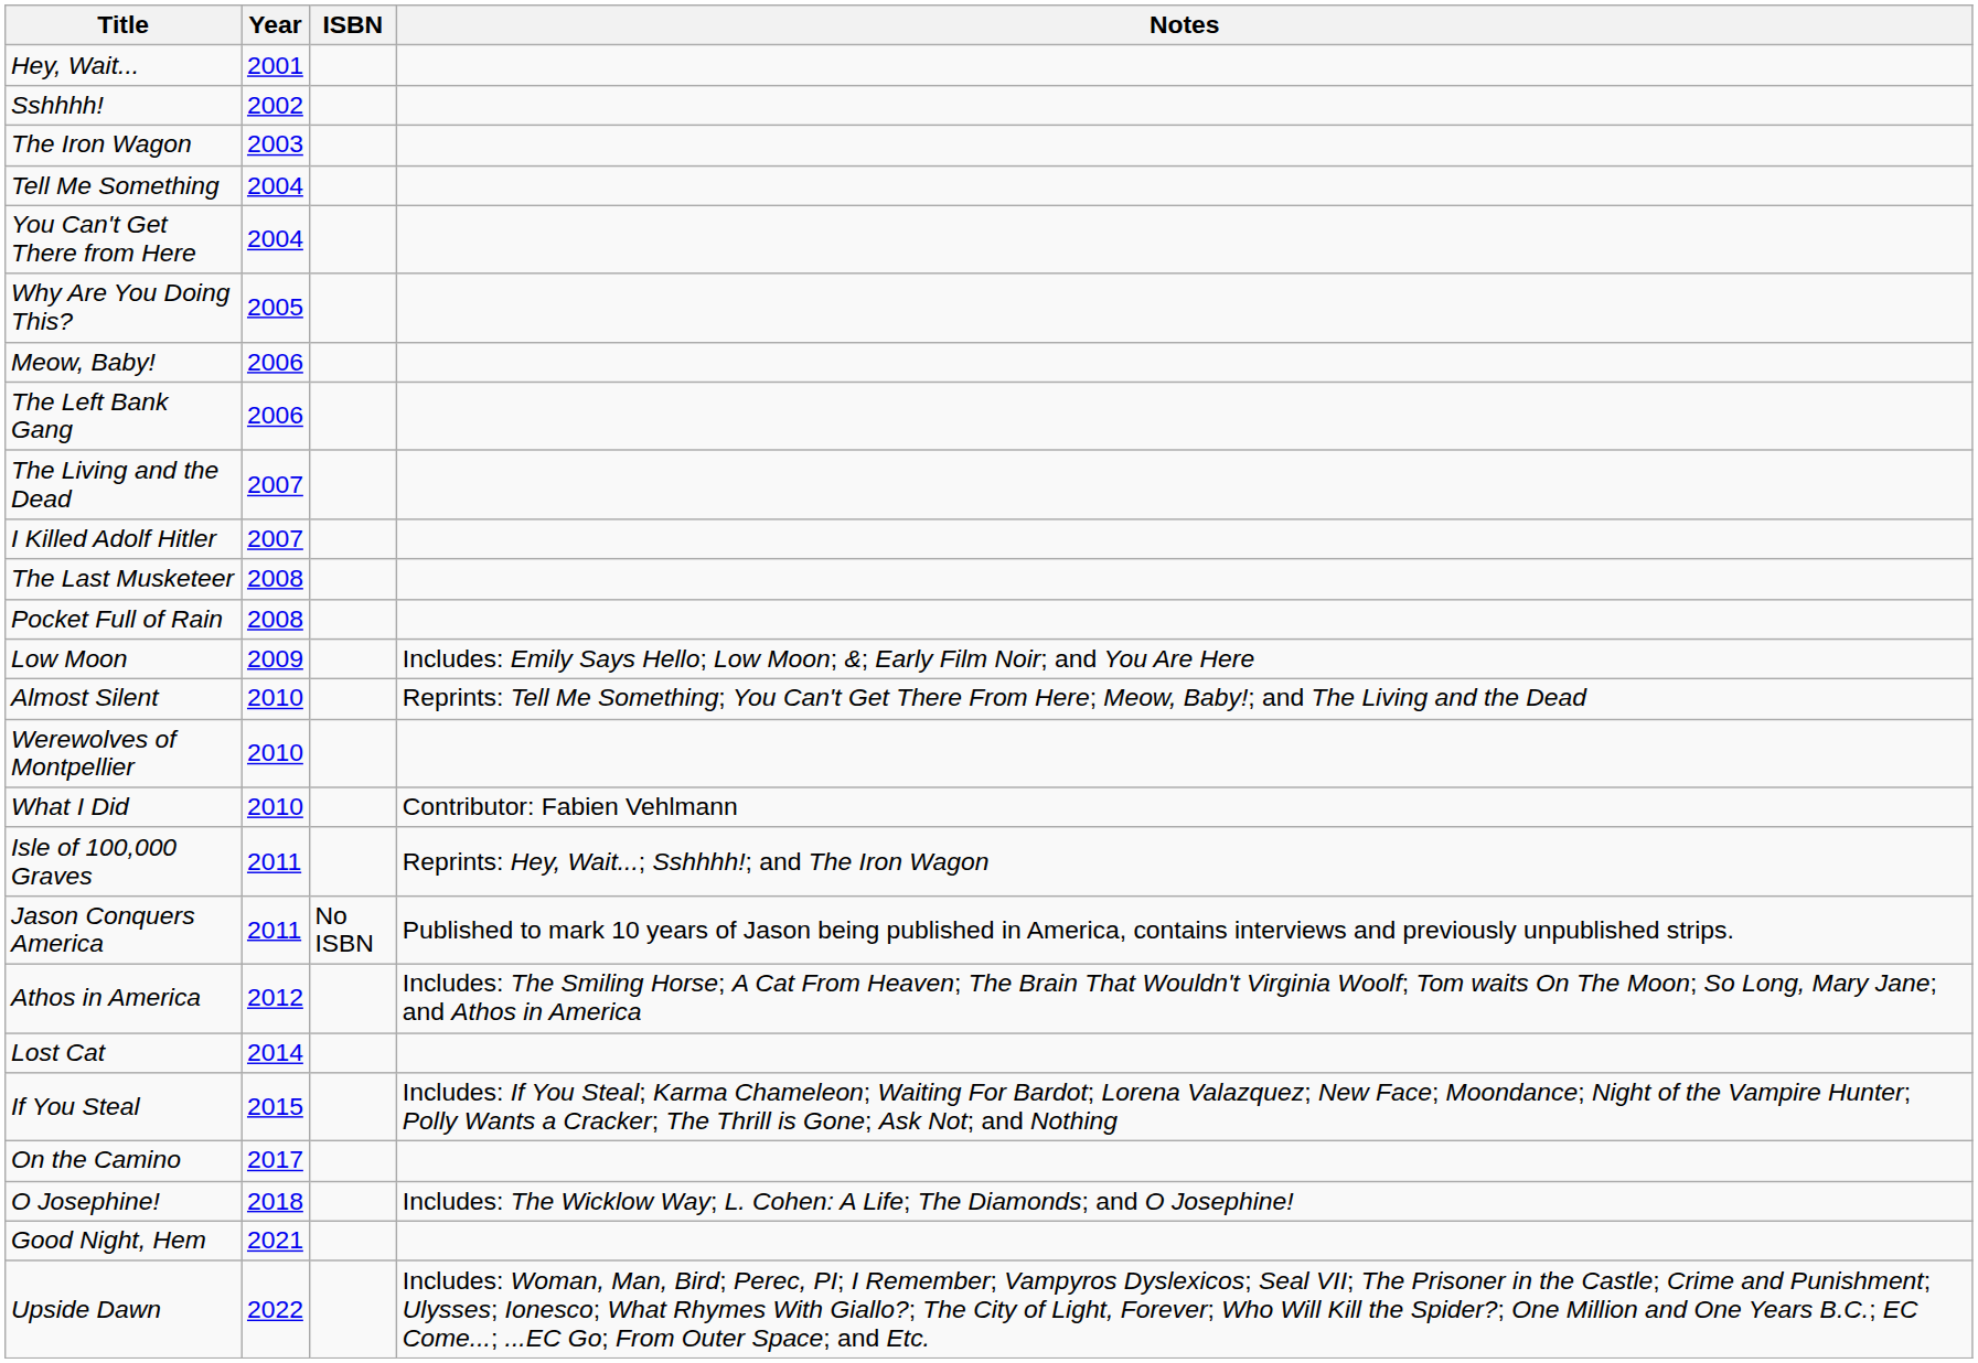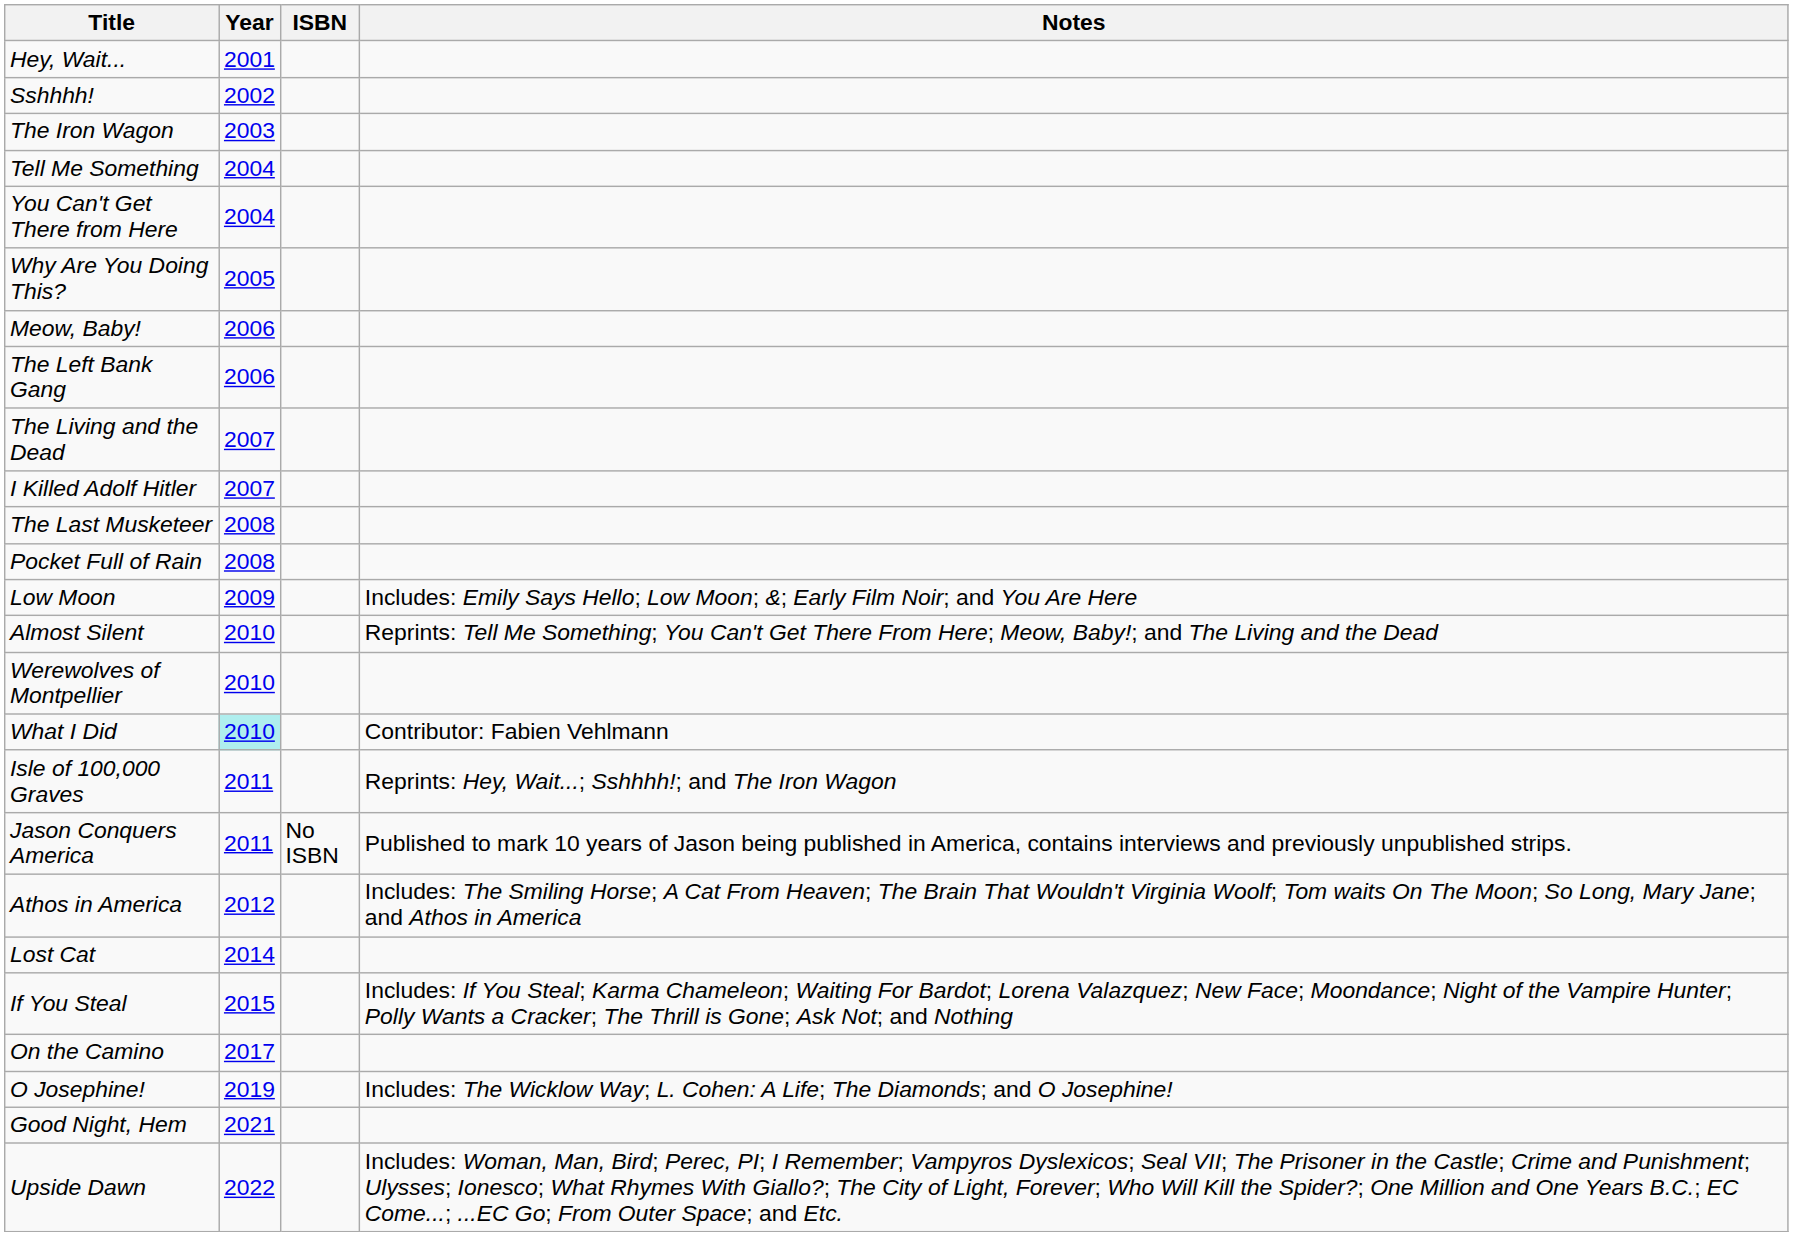 <table class="wikitable">
 <tr>
 <th>Title</th>
 <th>Year</th>
 <th>ISBN</th>
 <th>Notes</th>
 </tr>
 <tr>
 <td><em>Hey, Wait...</em></td>
 <td><a href='#'>2001</a></td>
 <td></td>
 <td></td>
 </tr>
 <tr>
 <td><em>Sshhhh!</em></td>
 <td><a href='#'>2002</a></td>
 <td></td>
 <td></td>
 </tr>
 <tr>
 <td><em>The Iron Wagon</em></td>
 <td><a href='#'>2003</a></td>
 <td></td>
 <td></td>
 </tr>
 <tr>
 <td><em>Tell Me Something</em></td>
 <td><a href='#'>2004</a></td>
 <td></td>
 <td></td>
 </tr>
 <tr>
 <td><em>You Can't Get There from Here</em></td>
 <td><a href='#'>2004</a></td>
 <td></td>
 <td></td>
 </tr>
 <tr>
 <td><em>Why Are You Doing This?</em></td>
 <td><a href='#'>2005</a></td>
 <td></td>
 <td></td>
 </tr>
 <tr>
 <td><em>Meow, Baby!</em></td>
 <td><a href='#'>2006</a></td>
 <td></td>
 <td></td>
 </tr>
 <tr>
 <td><em>The Left Bank Gang</em></td>
 <td><a href='#'>2006</a></td>
 <td></td>
 <td></td>
 </tr>
 <tr>
 <td><em>The Living and the Dead</em></td>
 <td><a href='#'>2007</a></td>
 <td></td>
 <td></td>
 </tr>
 <tr>
 <td><em>I Killed Adolf Hitler</em></td>
 <td><a href='#'>2007</a></td>
 <td></td>
 <td></td>
 </tr>
 <tr>
 <td><em>The Last Musketeer</em></td>
 <td><a href='#'>2008</a></td>
 <td></td>
 <td></td>
 </tr>
 <tr>
 <td><em>Pocket Full of Rain</em></td>
 <td><a href='#'>2008</a></td>
 <td></td>
 <td></td>
 </tr>
 <tr>
 <td><em>Low Moon</em></td>
 <td><a href='#'>2009</a></td>
 <td></td>
 <td>Includes: <em>Emily Says Hello</em>; <em>Low Moon</em>; <em>&</em>; <em>Early Film Noir</em>; and <em>You Are Here</em></td>
 </tr>
 <tr>
 <td><em>Almost Silent</em></td>
 <td><a href='#'>2010</a></td>
 <td></td>
 <td>Reprints: <em>Tell Me Something</em>; <em>You Can't Get There From Here</em>; <em>Meow, Baby!</em>; and <em>The Living and the Dead</em></td>
 </tr>
 <tr>
 <td><em>Werewolves of Montpellier</em></td>
 <td><a href='#'>2010</a></td>
 <td></td>
 <td></td>
 </tr>
 <tr>
 <td><em>What I Did</em></td>
-<td><a href='#'>2010</a></td>
+<td style="background: paleturquoise;"><a href='#'>2010</a></td>
 <td></td>
 <td>Contributor: Fabien Vehlmann</td>
 </tr>
 <tr>
 <td><em>Isle of 100,000 Graves</em></td>
 <td><a href='#'>2011</a></td>
 <td></td>
 <td>Reprints: <em>Hey, Wait...</em>; <em>Sshhhh!</em>; and <em>The Iron Wagon</em></td>
 </tr>
 <tr>
 <td><em>Jason Conquers America</em></td>
 <td><a href='#'>2011</a></td>
 <td>No ISBN</td>
 <td>Published to mark 10 years of Jason being published in America, contains interviews and previously unpublished strips.</td>
 </tr>
 <tr>
 <td><em>Athos in America</em></td>
 <td><a href='#'>2012</a></td>
 <td></td>
 <td>Includes: <em>The Smiling Horse</em>; <em>A Cat From Heaven</em>; <em>The Brain That Wouldn't Virginia Woolf</em>; <em>Tom waits On The Moon</em>; <em>So Long, Mary Jane</em>; and <em>Athos in America</em></td>
 </tr>
 <tr>
 <td><em>Lost Cat</em></td>
 <td><a href='#'>2014</a></td>
 <td></td>
 <td></td>
 </tr>
 <tr>
 <td><em>If You Steal</em></td>
 <td><a href='#'>2015</a></td>
 <td></td>
 <td>Includes: <em>If You Steal</em>; <em>Karma Chameleon</em>; <em>Waiting For Bardot</em>; <em>Lorena Valazquez</em>; <em>New Face</em>; <em>Moondance</em>; <em> Night of the Vampire Hunter</em>; <em>Polly Wants a Cracker</em>; <em>The Thrill is Gone</em>; <em>Ask Not</em>; and <em>Nothing</em></td>
 </tr>
 <tr>
 <td><em>On the Camino</em></td>
 <td><a href='#'>2017</a></td>
 <td></td>
 <td></td>
 </tr>
 <tr>
 <td><em>O Josephine!</em></td>
-<td><a href='#'>2018</a></td>
+<td><a href='#'>2019</a></td>
 <td></td>
 <td>Includes: <em>The Wicklow Way</em>; <em>L. Cohen: A Life</em>; <em>The Diamonds</em>; and <em>O Josephine!</em></td>
 </tr>
 <tr>
 <td><em>Good Night, Hem</em></td>
 <td><a href='#'>2021</a></td>
 <td></td>
 <td></td>
 </tr>
 <tr>
 <td><em>Upside Dawn</em></td>
 <td><a href='#'>2022</a></td>
 <td></td>
 <td>Includes: <em>Woman, Man, Bird</em>; <em>Perec, PI</em>; <em>I Remember</em>; <em>Vampyros Dyslexicos</em>; <em>Seal VII</em>; <em>The Prisoner in the Castle</em>; <em>Crime and Punishment</em>; <em>Ulysses</em>; <em>Ionesco</em>; <em>What Rhymes With Giallo?</em>; <em>The City of Light, Forever</em>; <em>Who Will Kill the Spider?</em>; <em>One Million and One Years B.C.</em>; <em>EC Come...</em>; <em>...EC Go</em>; <em>From Outer Space</em>; and <em>Etc.</em></td>
 </tr>
 </table>
